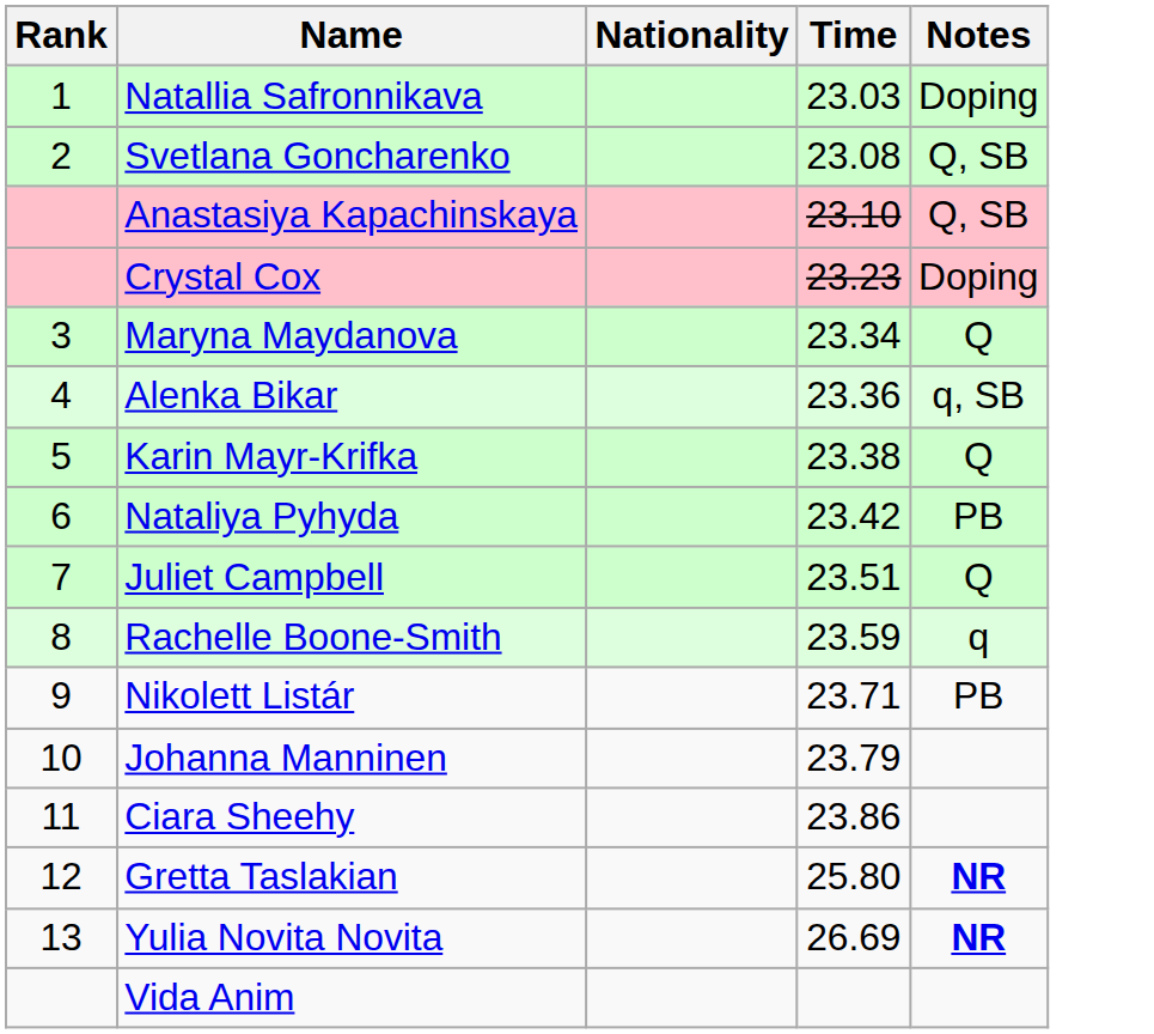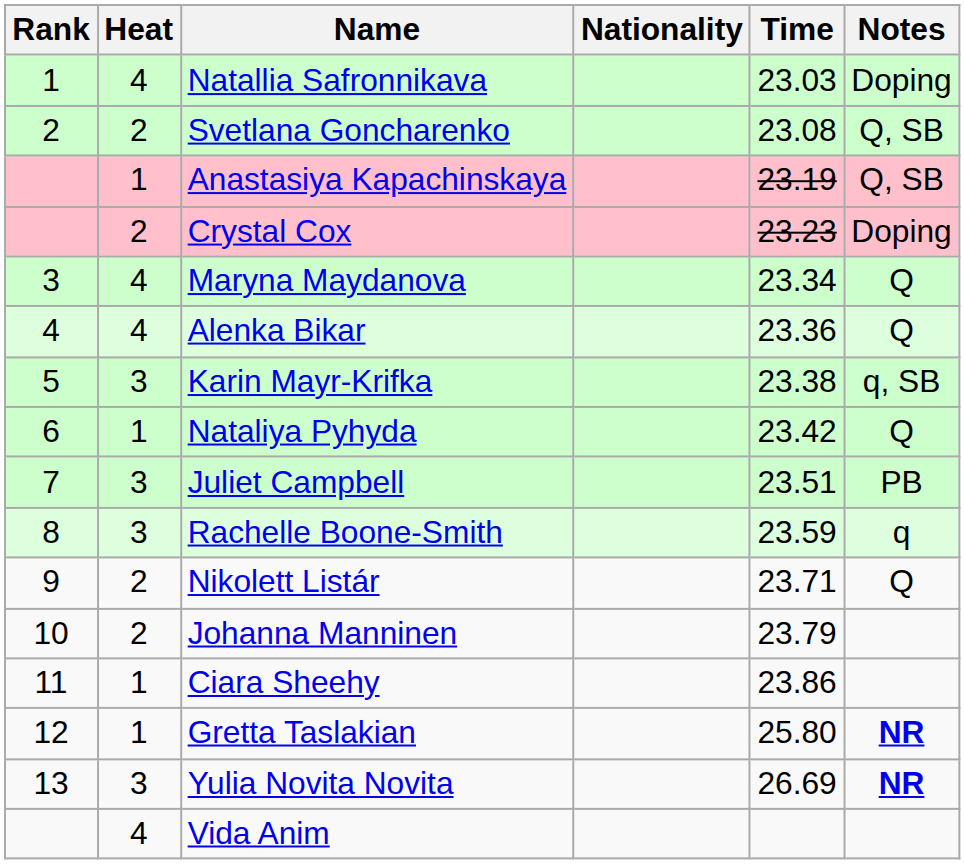 <table class="wikitable sortable" style="text-align:center">
 <tr>
 <th>Rank</th>
+<th>Heat</th>
 <th>Name</th>
 <th>Nationality</th>
 <th>Time</th>
 <th>Notes</th>
 </tr>
 <tr bgcolor=ccffcc>
 <td>1</td>
+<td>4</td>
 <td align="left"><a href='#'>Natallia Safronnikava</a></td>
 <td align=left></td>
 <td>23.03</td>
 <td>Doping</td>
 </tr>
 <tr bgcolor=ccffcc>
+<td>2</td>
 <td>2</td>
 <td align="left"><a href='#'>Svetlana Goncharenko</a></td>
 <td align=left></td>
 <td>23.08</td>
 <td>Q, SB</td>
 </tr>
 <tr bgcolor=pink>
 <td></td>
+<td>1</td>
 <td align="left"><a href='#'>Anastasiya Kapachinskaya</a></td>
 <td align=left></td>
-<td><s>23.10 </s></td>
+<td><s>23.19 </s></td>
 <td>Q, SB</td>
 </tr>
 <tr bgcolor=pink>
 <td></td>
+<td>2</td>
 <td align="left"><a href='#'>Crystal Cox</a></td>
 <td align=left></td>
 <td><s>23.23 </s></td>
 <td>Doping</td>
 </tr>
 <tr bgcolor=ccffcc>
 <td>3</td>
+<td>4</td>
 <td align="left"><a href='#'>Maryna Maydanova</a></td>
 <td align=left></td>
 <td>23.34</td>
 <td>Q</td>
 </tr>
 <tr bgcolor=ddffdd>
 <td>4</td>
+<td>4</td>
 <td align="left"><a href='#'>Alenka Bikar</a></td>
 <td align=left></td>
 <td>23.36</td>
+<td>Q</td>
+</tr>
+<tr bgcolor=ccffcc>
+<td>5</td>
+<td>3</td>
+<td align="left"><a href='#'>Karin Mayr-Krifka</a></td>
+<td align=left></td>
+<td>23.38</td>
 <td>q, SB</td>
 </tr>
 <tr bgcolor=ccffcc>
-<td>5</td>
-<td align="left"><a href='#'>Karin Mayr-Krifka</a></td>
+<td>6</td>
+<td>1</td>
+<td align="left"><a href='#'>Nataliya Pyhyda</a></td>
 <td align=left></td>
-<td>23.38</td>
+<td>23.42</td>
 <td>Q</td>
 </tr>
 <tr bgcolor=ccffcc>
-<td>6</td>
-<td align="left"><a href='#'>Nataliya Pyhyda</a></td>
-<td align=left></td>
-<td>23.42</td>
-<td>PB</td>
-</tr>
-<tr bgcolor=ccffcc>
 <td>7</td>
+<td>3</td>
 <td align="left"><a href='#'>Juliet Campbell</a></td>
 <td align=left></td>
 <td>23.51</td>
-<td>Q</td>
+<td>PB</td>
 </tr>
 <tr bgcolor=ddffdd>
 <td>8</td>
+<td>3</td>
 <td align="left"><a href='#'>Rachelle Boone-Smith</a></td>
 <td align=left></td>
 <td>23.59</td>
 <td>q</td>
 </tr>
 <tr>
 <td>9</td>
+<td>2</td>
 <td align="left"><a href='#'>Nikolett Listár</a></td>
 <td align=left></td>
 <td>23.71</td>
-<td>PB</td>
+<td>Q</td>
 </tr>
 <tr>
 <td>10</td>
+<td>2</td>
 <td align="left"><a href='#'>Johanna Manninen</a></td>
 <td align=left></td>
 <td>23.79</td>
 <td></td>
 </tr>
 <tr>
 <td>11</td>
+<td>1</td>
 <td align="left"><a href='#'>Ciara Sheehy</a></td>
 <td align=left></td>
 <td>23.86</td>
 <td></td>
 </tr>
 <tr>
 <td>12</td>
+<td>1</td>
 <td align="left"><a href='#'>Gretta Taslakian</a></td>
 <td align=left></td>
 <td>25.80</td>
 <td><strong><a href='#'>NR</a></strong></td>
 </tr>
 <tr>
 <td>13</td>
+<td>3</td>
 <td align="left"><a href='#'>Yulia Novita Novita</a></td>
 <td align=left></td>
 <td>26.69</td>
 <td><strong><a href='#'>NR</a></strong></td>
 </tr>
 <tr>
 <td></td>
+<td>4</td>
 <td align="left"><a href='#'>Vida Anim</a></td>
 <td align=left></td>
 <td></td>
 <td></td>
 </tr>
 </table>
